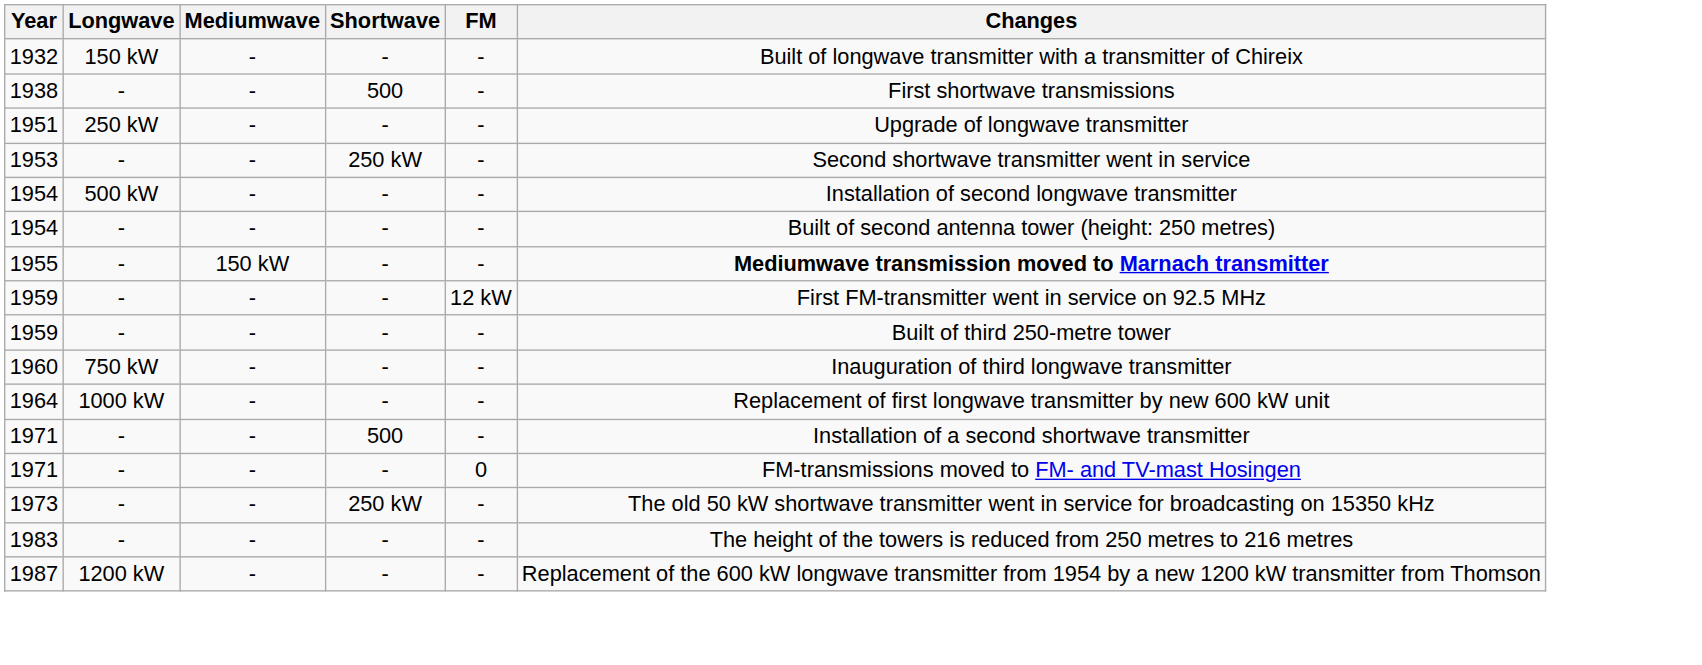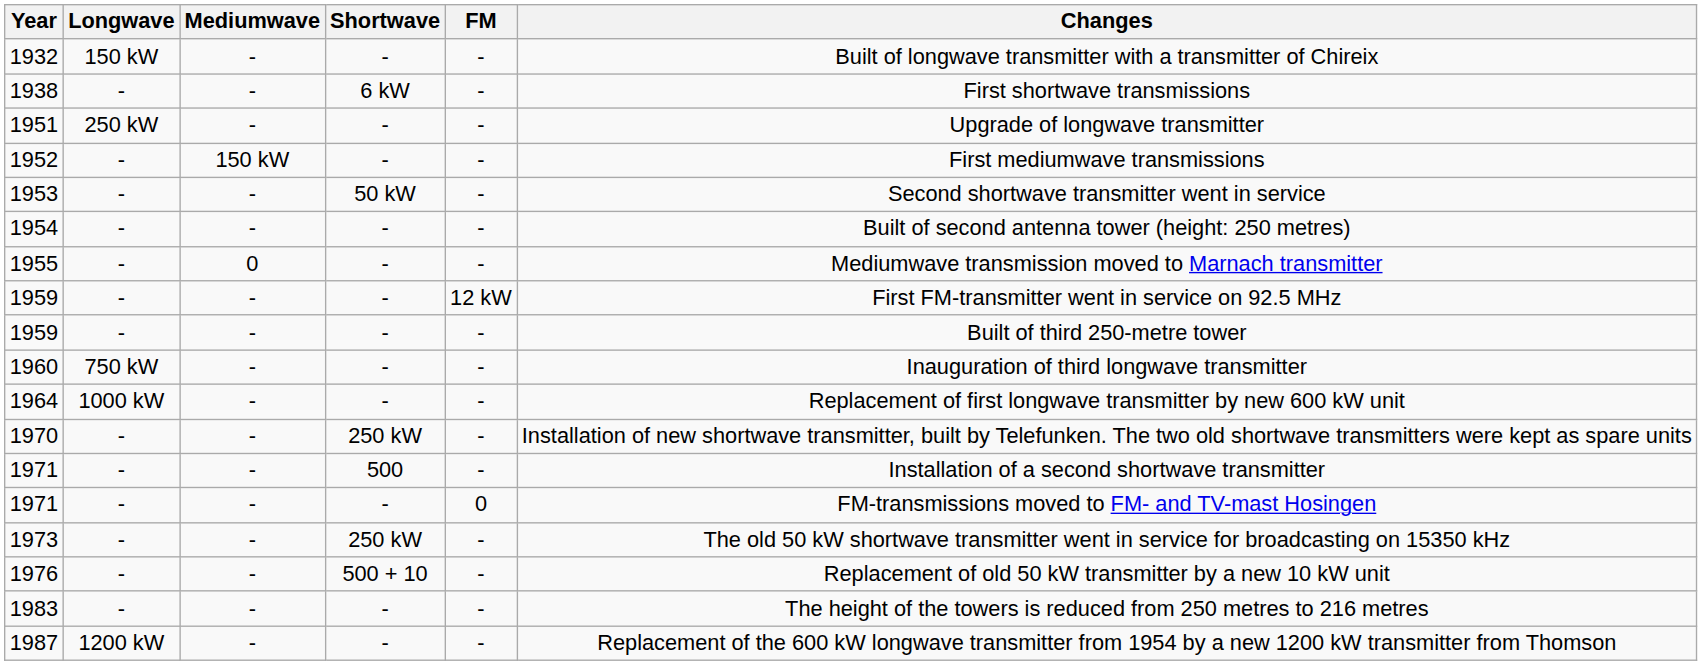 <table class="wikitable">
 <tr>
 <th>Year</th>
 <th>Longwave</th>
 <th>Mediumwave</th>
 <th>Shortwave</th>
 <th>FM</th>
 <th>Changes</th>
 </tr>
 <tr>
 <td align="center">1932</td>
 <td align="center">150 kW</td>
 <td align="center">-</td>
 <td align="center">-</td>
 <td align="center">-</td>
 <td align="center">Built of longwave transmitter with a transmitter of Chireix</td>
 </tr>
 <tr>
 <td align="center">1938</td>
 <td align="center">-</td>
 <td align="center">-</td>
-<td align="center">500</td>
+<td align="center">6 kW</td>
 <td align="center">-</td>
 <td align="center">First shortwave transmissions</td>
 </tr>
 <tr>
 <td align="center">1951</td>
 <td align="center">250 kW</td>
 <td align="center">-</td>
 <td align="center">-</td>
 <td align="center">-</td>
 <td align="center">Upgrade of longwave transmitter</td>
 </tr>
+<tr>
+<td align="center">1952</td>
+<td align="center">-</td>
+<td align="center">150 kW</td>
+<td align="center">-</td>
+<td align="center">-</td>
+<td align="center">First mediumwave transmissions</td>
+</tr>
 <tr ->
 <td align="center">1953</td>
 <td align="center">-</td>
 <td align="center">-</td>
-<td align="center">250 kW</td>
+<td align="center">50 kW</td>
 <td align="center">-</td>
 <td align="center">Second shortwave transmitter went in service</td>
-</tr>
-<tr>
-<td align="center">1954</td>
-<td align="center">500 kW</td>
-<td align="center">-</td>
-<td align="center">-</td>
-<td align="center">-</td>
-<td align="center">Installation of second longwave transmitter</td>
 </tr>
 <tr>
 <td align="center">1954</td>
 <td align="center">-</td>
 <td align="center">-</td>
 <td align="center">-</td>
 <td align="center">-</td>
 <td align="center">Built of second antenna tower (height: 250 metres)</td>
 </tr>
 <tr>
 <td align="center">1955</td>
 <td align="center">-</td>
-<td align="center">150 kW</td>
+<td align="center">0</td>
 <td align="center">-</td>
 <td align="center">-</td>
-<td align="center"><strong>Mediumwave transmission moved to <a href='#'>Marnach transmitter</a></strong></td>
+<td align="center">Mediumwave transmission moved to <a href='#'>Marnach transmitter</a></td>
 </tr>
 <tr ---->
 <td align="center">1959</td>
 <td align="center">-</td>
 <td align="center">-</td>
 <td align="center">-</td>
 <td align="center">12 kW</td>
 <td align="center">First FM-transmitter went in service on 92.5 MHz</td>
 </tr>
 <tr ->
 <td align="center">1959</td>
 <td align="center">-</td>
 <td align="center">-</td>
 <td align="center">-</td>
 <td align="center">-</td>
 <td align="center">Built of third 250-metre tower</td>
 </tr>
 <tr ->
 <td align="center">1960</td>
 <td align="center">750 kW</td>
 <td align="center">-</td>
 <td align="center">-</td>
 <td align="center">-</td>
 <td align="center">Inauguration of third longwave transmitter</td>
 </tr>
 <tr ->
 <td align="center">1964</td>
 <td align="center">1000 kW</td>
 <td align="center">-</td>
 <td align="center">-</td>
 <td align="center">-</td>
 <td align="center">Replacement of first longwave transmitter by new 600 kW unit</td>
 </tr>
 <tr>
+<td align="center">1970</td>
+<td align="center">-</td>
+<td align="center">-</td>
+<td align="center">250 kW</td>
+<td align="center">-</td>
+<td align="center">Installation of new shortwave transmitter, built by Telefunken. The two old shortwave transmitters were kept as spare units</td>
+</tr>
+<tr>
 <td align="center">1971</td>
 <td align="center">-</td>
 <td align="center">-</td>
 <td align="center">500</td>
 <td align="center">-</td>
 <td align="center">Installation of a second shortwave transmitter</td>
 </tr>
 <tr>
 <td align="center">1971</td>
 <td align="center">-</td>
 <td align="center">-</td>
 <td align="center">-</td>
 <td align="center">0</td>
 <td align="center">FM-transmissions moved to <a href='#'>FM- and TV-mast Hosingen</a></td>
 </tr>
 <tr>
 <td align="center">1973</td>
 <td align="center">-</td>
 <td align="center">-</td>
 <td align="center">250 kW</td>
 <td align="center">-</td>
 <td align="center">The old 50 kW shortwave transmitter went in service for broadcasting on 15350 kHz</td>
 </tr>
+<tr ---->
+<td align="center">1976</td>
+<td align="center">-</td>
+<td align="center">-</td>
+<td align="center">500 + 10</td>
+<td align="center">-</td>
+<td align="center">Replacement of old 50 kW transmitter by a new 10 kW unit</td>
+</tr>
 <tr>
 <td align="center">1983</td>
 <td align="center">-</td>
 <td align="center">-</td>
 <td align="center">-</td>
 <td align="center">-</td>
 <td align="center">The height of the towers is reduced from 250 metres to 216 metres</td>
 </tr>
 <tr>
 <td align="center">1987</td>
 <td align="center">1200 kW</td>
 <td align="center">-</td>
 <td align="center">-</td>
 <td align="center">-</td>
 <td align="center">Replacement of the 600 kW longwave transmitter from 1954 by a new 1200 kW transmitter from Thomson</td>
 </tr>
 </table>
